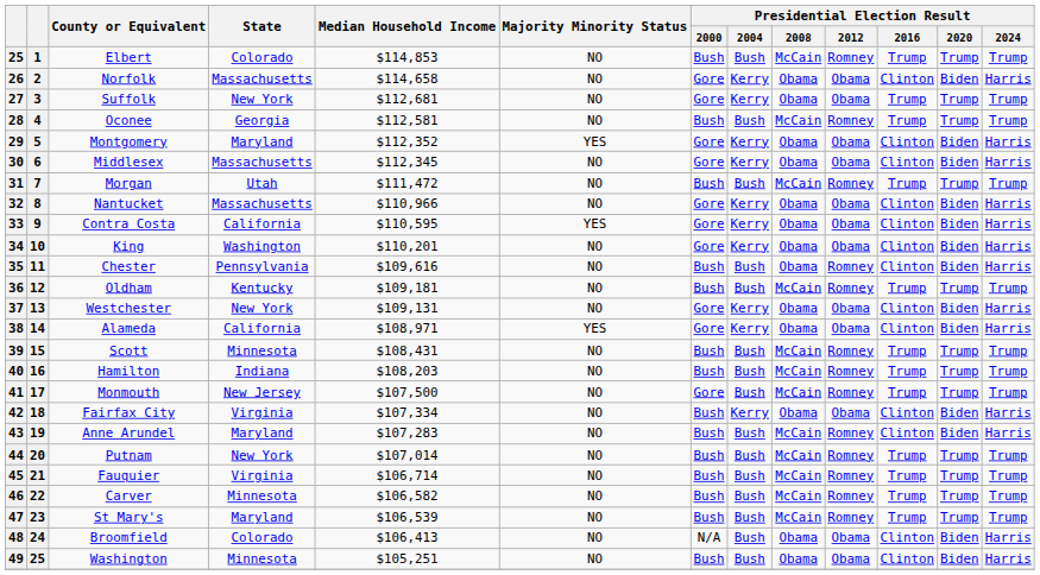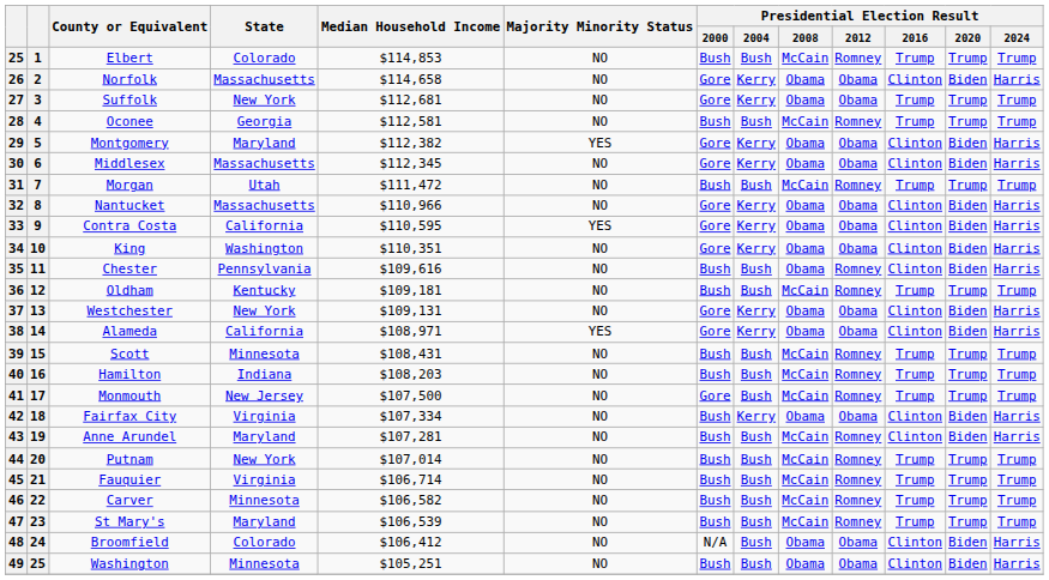 <table class="wikitable" style="text-align:center;">
 <tr>
 <th scope="col" rowspan="2"></th>
 <th scope="col" rowspan="2"></th>
 <th scope="col" rowspan="2">County or Equivalent</th>
 <th scope="col" rowspan="2">State</th>
 <th scope="col" rowspan="2">Median Household Income</th>
 <th scope="col" rowspan="2">Majority Minority Status</th>
 <th scope="col" colspan="7">Presidential Election Result</th>
 </tr>
 <tr>
 <th scope="col"><small>2000</small></th>
 <th scope="col"><small>2004</small></th>
 <th scope="col"><small>2008</small></th>
 <th scope="col"><small>2012</small></th>
 <th scope="col"><small>2016</small></th>
 <th scope="col"><small>2020</small></th>
 <th scope="col"><small>2024</small></th>
 </tr>
 <tr>
 <th scope="row">25</th>
 <th scope="row">1</th>
 <td><a href='#'>Elbert</a></td>
 <td> <a href='#'>Colorado</a></td>
 <td>$114,853</td>
 <td>NO</td>
 <td><a href='#'>Bush</a></td>
 <td><a href='#'>Bush</a></td>
 <td><a href='#'>McCain</a></td>
 <td><a href='#'>Romney</a></td>
 <td><a href='#'>Trump</a></td>
 <td><a href='#'>Trump</a></td>
 <td><a href='#'>Trump</a></td>
 </tr>
 <tr>
 <th scope="row">26</th>
 <th scope="row">2</th>
 <td><a href='#'>Norfolk</a></td>
 <td> <a href='#'>Massachusetts</a></td>
 <td>$114,658</td>
 <td>NO</td>
 <td><a href='#'>Gore</a></td>
 <td><a href='#'>Kerry</a></td>
 <td><a href='#'>Obama</a></td>
 <td><a href='#'>Obama</a></td>
 <td><a href='#'>Clinton</a></td>
 <td><a href='#'>Biden</a></td>
 <td><a href='#'>Harris</a></td>
 </tr>
 <tr>
 <th scope="row">27</th>
 <th scope="row">3</th>
 <td><a href='#'>Suffolk</a></td>
 <td> <a href='#'>New York</a></td>
 <td>$112,681</td>
 <td>NO</td>
 <td><a href='#'>Gore</a></td>
 <td><a href='#'>Kerry</a></td>
 <td><a href='#'>Obama</a></td>
 <td><a href='#'>Obama</a></td>
 <td><a href='#'>Trump</a></td>
 <td><a href='#'>Trump</a></td>
 <td><a href='#'>Trump</a></td>
 </tr>
 <tr>
 <th scope="row">28</th>
 <th scope="row">4</th>
 <td><a href='#'>Oconee</a></td>
 <td> <a href='#'>Georgia</a></td>
 <td>$112,581</td>
 <td>NO</td>
 <td><a href='#'>Bush</a></td>
 <td><a href='#'>Bush</a></td>
 <td><a href='#'>McCain</a></td>
 <td><a href='#'>Romney</a></td>
 <td><a href='#'>Trump</a></td>
 <td><a href='#'>Trump</a></td>
 <td><a href='#'>Trump</a></td>
 </tr>
 <tr>
 <th scope="row">29</th>
 <th scope="row">5</th>
 <td><a href='#'>Montgomery</a></td>
 <td> <a href='#'>Maryland</a></td>
-<td>$112,352</td>
+<td>$112,382</td>
 <td>YES</td>
 <td><a href='#'>Gore</a></td>
 <td><a href='#'>Kerry</a></td>
 <td><a href='#'>Obama</a></td>
 <td><a href='#'>Obama</a></td>
 <td><a href='#'>Clinton</a></td>
 <td><a href='#'>Biden</a></td>
 <td><a href='#'>Harris</a></td>
 </tr>
 <tr>
 <th scope="row">30</th>
 <th scope="row">6</th>
 <td><a href='#'>Middlesex</a></td>
 <td> <a href='#'>Massachusetts</a></td>
 <td>$112,345</td>
 <td>NO</td>
 <td><a href='#'>Gore</a></td>
 <td><a href='#'>Kerry</a></td>
 <td><a href='#'>Obama</a></td>
 <td><a href='#'>Obama</a></td>
 <td><a href='#'>Clinton</a></td>
 <td><a href='#'>Biden</a></td>
 <td><a href='#'>Harris</a></td>
 </tr>
 <tr>
 <th scope="row">31</th>
 <th scope="row">7</th>
 <td><a href='#'>Morgan</a></td>
 <td> <a href='#'>Utah</a></td>
 <td>$111,472</td>
 <td>NO</td>
 <td><a href='#'>Bush</a></td>
 <td><a href='#'>Bush</a></td>
 <td><a href='#'>McCain</a></td>
 <td><a href='#'>Romney</a></td>
 <td><a href='#'>Trump</a></td>
 <td><a href='#'>Trump</a></td>
 <td><a href='#'>Trump</a></td>
 </tr>
 <tr>
 <th scope="row">32</th>
 <th scope="row">8</th>
 <td><a href='#'>Nantucket</a></td>
 <td> <a href='#'>Massachusetts</a></td>
 <td>$110,966</td>
 <td>NO</td>
 <td><a href='#'>Gore</a></td>
 <td><a href='#'>Kerry</a></td>
 <td><a href='#'>Obama</a></td>
 <td><a href='#'>Obama</a></td>
 <td><a href='#'>Clinton</a></td>
 <td><a href='#'>Biden</a></td>
 <td><a href='#'>Harris</a></td>
 </tr>
 <tr>
 <th scope="row">33</th>
 <th scope="row">9</th>
 <td><a href='#'>Contra Costa</a></td>
 <td> <a href='#'>California</a></td>
 <td>$110,595</td>
 <td>YES</td>
 <td><a href='#'>Gore</a></td>
 <td><a href='#'>Kerry</a></td>
 <td><a href='#'>Obama</a></td>
 <td><a href='#'>Obama</a></td>
 <td><a href='#'>Clinton</a></td>
 <td><a href='#'>Biden</a></td>
 <td><a href='#'>Harris</a></td>
 </tr>
 <tr>
 <th scope="row">34</th>
 <th scope="row">10</th>
 <td><a href='#'>King</a></td>
 <td> <a href='#'>Washington</a></td>
-<td>$110,201</td>
+<td>$110,351</td>
 <td>NO</td>
 <td><a href='#'>Gore</a></td>
 <td><a href='#'>Kerry</a></td>
 <td><a href='#'>Obama</a></td>
 <td><a href='#'>Obama</a></td>
 <td><a href='#'>Clinton</a></td>
 <td><a href='#'>Biden</a></td>
 <td><a href='#'>Harris</a></td>
 </tr>
 <tr>
 <th scope="row">35</th>
 <th scope="row">11</th>
 <td><a href='#'>Chester</a></td>
 <td> <a href='#'>Pennsylvania</a></td>
 <td>$109,616</td>
 <td>NO</td>
 <td><a href='#'>Bush</a></td>
 <td><a href='#'>Bush</a></td>
 <td><a href='#'>Obama</a></td>
 <td><a href='#'>Romney</a></td>
 <td><a href='#'>Clinton</a></td>
 <td><a href='#'>Biden</a></td>
 <td><a href='#'>Harris</a></td>
 </tr>
 <tr>
 <th scope="row">36</th>
 <th scope="row">12</th>
 <td><a href='#'>Oldham</a></td>
 <td> <a href='#'>Kentucky</a></td>
 <td>$109,181</td>
 <td>NO</td>
 <td><a href='#'>Bush</a></td>
 <td><a href='#'>Bush</a></td>
 <td><a href='#'>McCain</a></td>
 <td><a href='#'>Romney</a></td>
 <td><a href='#'>Trump</a></td>
 <td><a href='#'>Trump</a></td>
 <td><a href='#'>Trump</a></td>
 </tr>
 <tr>
 <th scope="row">37</th>
 <th scope="row">13</th>
 <td><a href='#'>Westchester</a></td>
 <td> <a href='#'>New York</a></td>
 <td>$109,131</td>
 <td>NO</td>
 <td><a href='#'>Gore</a></td>
 <td><a href='#'>Kerry</a></td>
 <td><a href='#'>Obama</a></td>
 <td><a href='#'>Obama</a></td>
 <td><a href='#'>Clinton</a></td>
 <td><a href='#'>Biden</a></td>
 <td><a href='#'>Harris</a></td>
 </tr>
 <tr>
 <th scope="row">38</th>
 <th scope="row">14</th>
 <td><a href='#'>Alameda</a></td>
 <td> <a href='#'>California</a></td>
 <td>$108,971</td>
 <td>YES</td>
 <td><a href='#'>Gore</a></td>
 <td><a href='#'>Kerry</a></td>
 <td><a href='#'>Obama</a></td>
 <td><a href='#'>Obama</a></td>
 <td><a href='#'>Clinton</a></td>
 <td><a href='#'>Biden</a></td>
 <td><a href='#'>Harris</a></td>
 </tr>
 <tr>
 <th scope="row">39</th>
 <th scope="row">15</th>
 <td><a href='#'>Scott</a></td>
 <td> <a href='#'>Minnesota</a></td>
 <td>$108,431</td>
 <td>NO</td>
 <td><a href='#'>Bush</a></td>
 <td><a href='#'>Bush</a></td>
 <td><a href='#'>McCain</a></td>
 <td><a href='#'>Romney</a></td>
 <td><a href='#'>Trump</a></td>
 <td><a href='#'>Trump</a></td>
 <td><a href='#'>Trump</a></td>
 </tr>
 <tr>
 <th scope="row">40</th>
 <th scope="row">16</th>
 <td><a href='#'>Hamilton</a></td>
 <td> <a href='#'>Indiana</a></td>
 <td>$108,203</td>
 <td>NO</td>
 <td><a href='#'>Bush</a></td>
 <td><a href='#'>Bush</a></td>
 <td><a href='#'>McCain</a></td>
 <td><a href='#'>Romney</a></td>
 <td><a href='#'>Trump</a></td>
 <td><a href='#'>Trump</a></td>
 <td><a href='#'>Trump</a></td>
 </tr>
 <tr>
 <th scope="row">41</th>
 <th scope="row">17</th>
 <td><a href='#'>Monmouth</a></td>
 <td> <a href='#'>New Jersey</a></td>
 <td>$107,500</td>
 <td>NO</td>
 <td><a href='#'>Gore</a></td>
 <td><a href='#'>Bush</a></td>
 <td><a href='#'>McCain</a></td>
 <td><a href='#'>Romney</a></td>
 <td><a href='#'>Trump</a></td>
 <td><a href='#'>Trump</a></td>
 <td><a href='#'>Trump</a></td>
 </tr>
 <tr>
 <th scope="row">42</th>
 <th scope="row">18</th>
 <td><a href='#'>Fairfax City</a></td>
 <td> <a href='#'>Virginia</a></td>
 <td>$107,334</td>
 <td>NO</td>
 <td><a href='#'>Bush</a></td>
 <td><a href='#'>Kerry</a></td>
 <td><a href='#'>Obama</a></td>
 <td><a href='#'>Obama</a></td>
 <td><a href='#'>Clinton</a></td>
 <td><a href='#'>Biden</a></td>
 <td><a href='#'>Harris</a></td>
 </tr>
 <tr>
 <th scope="row">43</th>
 <th scope="row">19</th>
 <td><a href='#'>Anne Arundel</a></td>
 <td> <a href='#'>Maryland</a></td>
-<td>$107,283</td>
+<td>$107,281</td>
 <td>NO</td>
 <td><a href='#'>Bush</a></td>
 <td><a href='#'>Bush</a></td>
 <td><a href='#'>McCain</a></td>
 <td><a href='#'>Romney</a></td>
 <td><a href='#'>Clinton</a></td>
 <td><a href='#'>Biden</a></td>
 <td><a href='#'>Harris</a></td>
 </tr>
 <tr>
 <th scope="row">44</th>
 <th scope="row">20</th>
 <td><a href='#'>Putnam</a></td>
 <td> <a href='#'>New York</a></td>
 <td>$107,014</td>
 <td>NO</td>
 <td><a href='#'>Bush</a></td>
 <td><a href='#'>Bush</a></td>
 <td><a href='#'>McCain</a></td>
 <td><a href='#'>Romney</a></td>
 <td><a href='#'>Trump</a></td>
 <td><a href='#'>Trump</a></td>
 <td><a href='#'>Trump</a></td>
 </tr>
 <tr>
 <th scope="row">45</th>
 <th scope="row">21</th>
 <td><a href='#'>Fauquier</a></td>
 <td> <a href='#'>Virginia</a></td>
 <td>$106,714</td>
 <td>NO</td>
 <td><a href='#'>Bush</a></td>
 <td><a href='#'>Bush</a></td>
 <td><a href='#'>McCain</a></td>
 <td><a href='#'>Romney</a></td>
 <td><a href='#'>Trump</a></td>
 <td><a href='#'>Trump</a></td>
 <td><a href='#'>Trump</a></td>
 </tr>
 <tr>
 <th scope="row">46</th>
 <th scope="row">22</th>
 <td><a href='#'>Carver</a></td>
 <td> <a href='#'>Minnesota</a></td>
 <td>$106,582</td>
 <td>NO</td>
 <td><a href='#'>Bush</a></td>
 <td><a href='#'>Bush</a></td>
 <td><a href='#'>McCain</a></td>
 <td><a href='#'>Romney</a></td>
 <td><a href='#'>Trump</a></td>
 <td><a href='#'>Trump</a></td>
 <td><a href='#'>Trump</a></td>
 </tr>
 <tr>
 <th scope="row">47</th>
 <th scope="row">23</th>
 <td><a href='#'>St Mary's</a></td>
 <td> <a href='#'>Maryland</a></td>
 <td>$106,539</td>
 <td>NO</td>
 <td><a href='#'>Bush</a></td>
 <td><a href='#'>Bush</a></td>
 <td><a href='#'>McCain</a></td>
 <td><a href='#'>Romney</a></td>
 <td><a href='#'>Trump</a></td>
 <td><a href='#'>Trump</a></td>
 <td><a href='#'>Trump</a></td>
 </tr>
 <tr>
 <th scope="row">48</th>
 <th scope="row">24</th>
 <td><a href='#'>Broomfield</a></td>
 <td> <a href='#'>Colorado</a></td>
-<td>$106,413</td>
+<td>$106,412</td>
 <td>NO</td>
 <td>N/A</td>
 <td><a href='#'>Bush</a></td>
 <td><a href='#'>Obama</a></td>
 <td><a href='#'>Obama</a></td>
 <td><a href='#'>Clinton</a></td>
 <td><a href='#'>Biden</a></td>
 <td><a href='#'>Harris</a></td>
 </tr>
 <tr>
 <th scope="row">49</th>
 <th scope="row">25</th>
 <td><a href='#'>Washington</a></td>
 <td> <a href='#'>Minnesota</a></td>
 <td>$105,251</td>
 <td>NO</td>
 <td><a href='#'>Bush</a></td>
 <td><a href='#'>Bush</a></td>
 <td><a href='#'>Obama</a></td>
 <td><a href='#'>Obama</a></td>
 <td><a href='#'>Clinton</a></td>
 <td><a href='#'>Biden</a></td>
 <td><a href='#'>Harris</a></td>
 </tr>
 <tr>
 </tr>
 </table>
